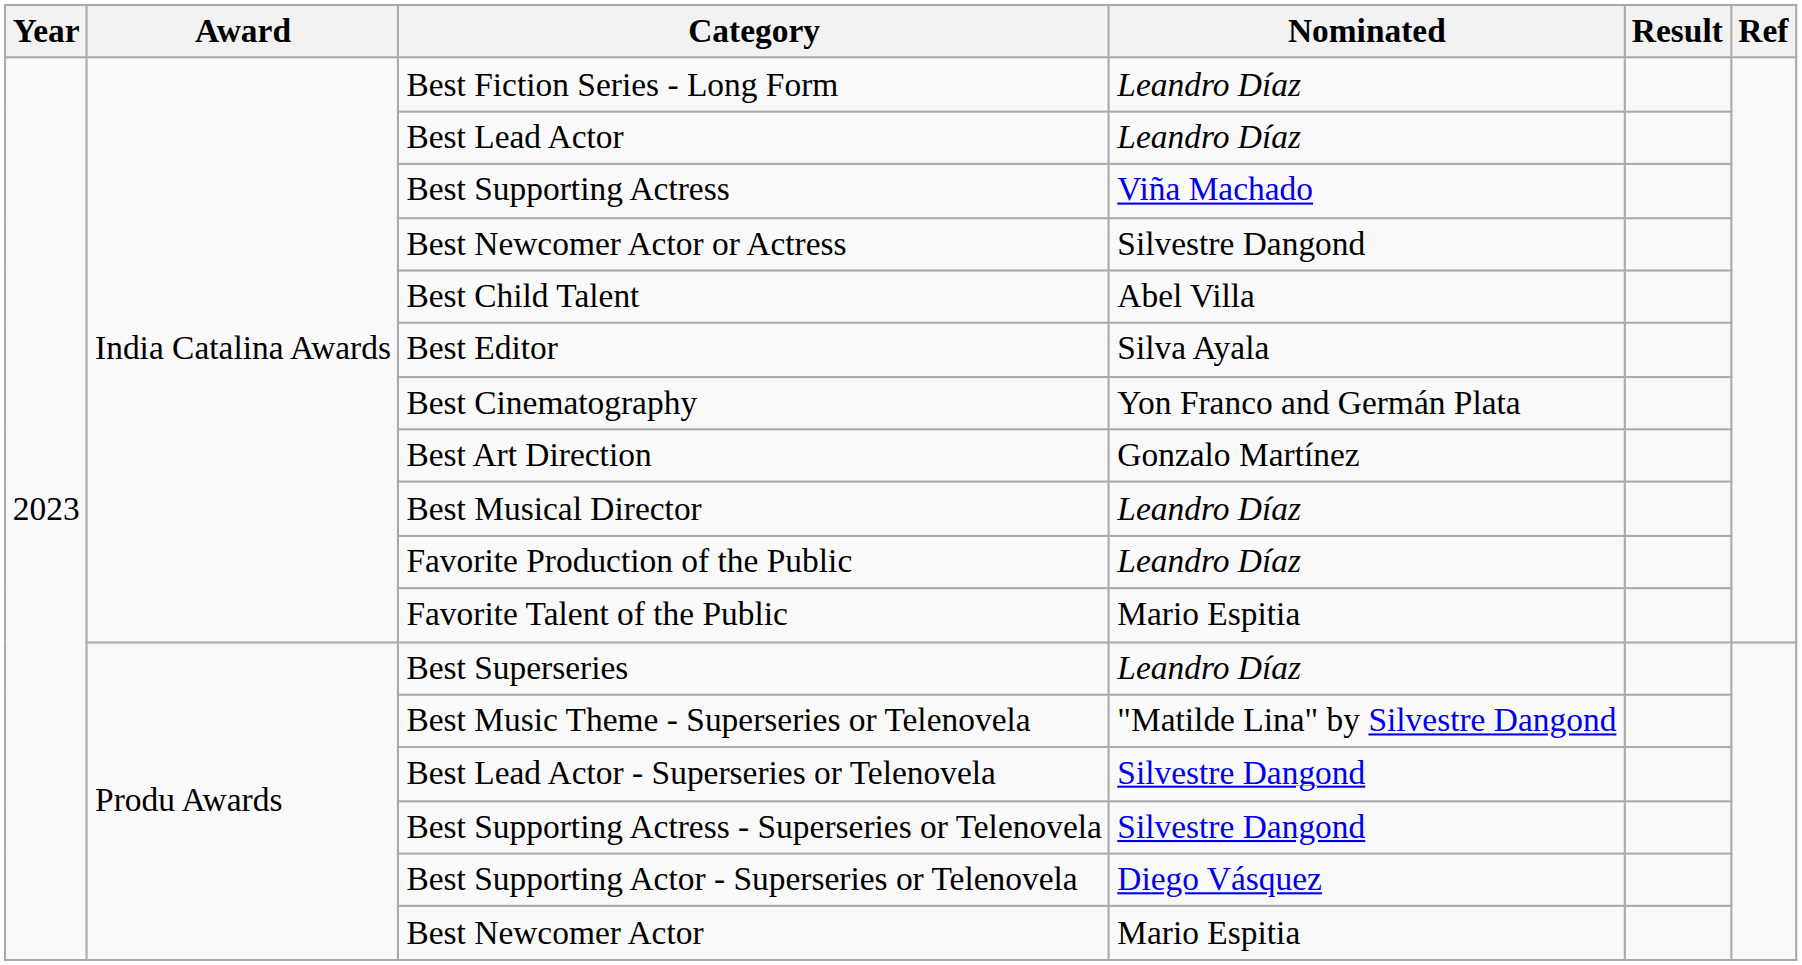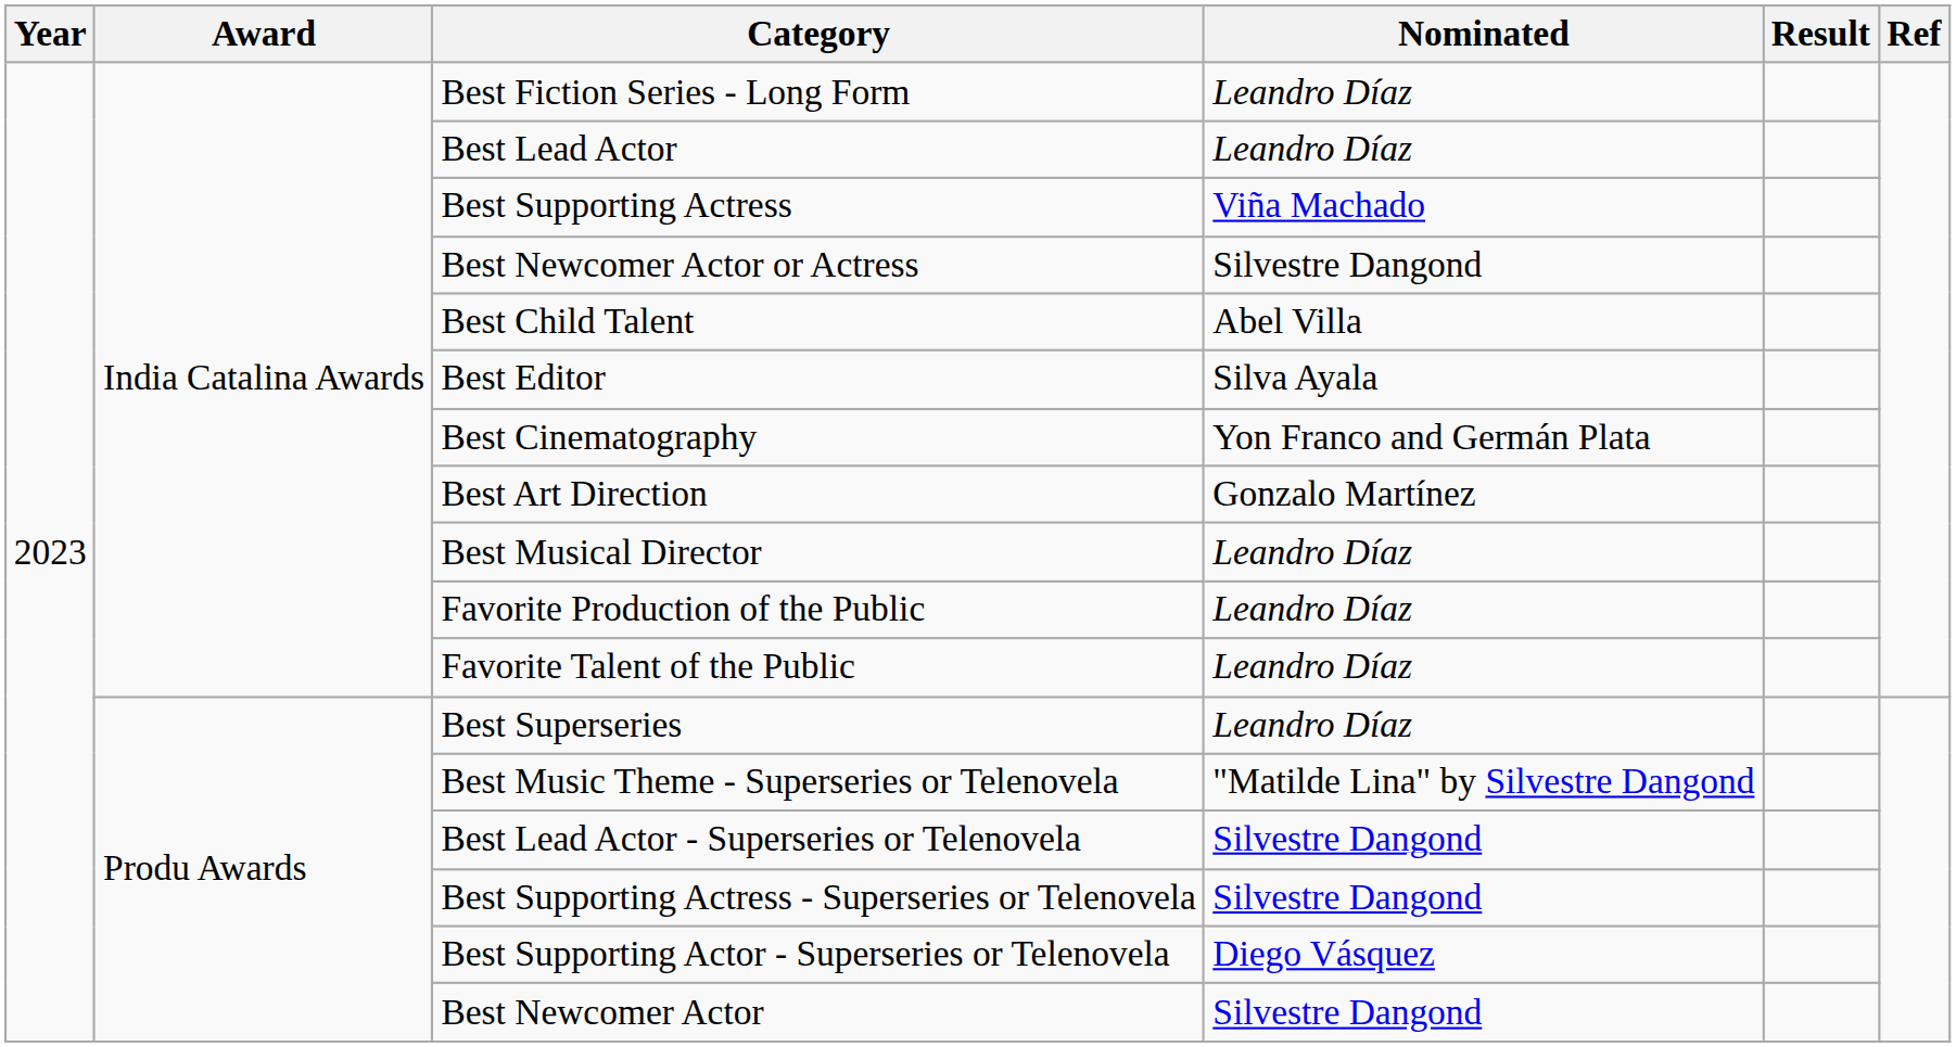 <table class="wikitable plainrowheaders">
 <tr>
 <th scope="col">Year</th>
 <th scope="col">Award</th>
 <th scope="col">Category</th>
 <th scope="col">Nominated</th>
 <th scope="col">Result</th>
 <th scope="col">Ref</th>
 </tr>
 <tr>
 <td rowspan="17">2023</td>
 <td rowspan="11">India Catalina Awards</td>
 <td>Best Fiction Series - Long Form</td>
 <td><em>Leandro Díaz</em></td>
 <td></td>
 <td align="center" rowspan="11"></td>
 </tr>
 <tr>
 <td>Best Lead Actor</td>
 <td><em>Leandro Díaz</em></td>
 <td></td>
 </tr>
 <tr>
 <td>Best Supporting Actress</td>
 <td><a href='#'>Viña Machado</a></td>
 <td></td>
 </tr>
 <tr>
 <td>Best Newcomer Actor or Actress</td>
 <td>Silvestre Dangond</td>
 <td></td>
 </tr>
 <tr>
 <td>Best Child Talent</td>
 <td>Abel Villa</td>
 <td></td>
 </tr>
 <tr>
 <td>Best Editor</td>
 <td>Silva Ayala</td>
 <td></td>
 </tr>
 <tr>
 <td>Best Cinematography</td>
 <td>Yon Franco and Germán Plata</td>
 <td></td>
 </tr>
 <tr>
 <td>Best Art Direction</td>
 <td>Gonzalo Martínez</td>
 <td></td>
 </tr>
 <tr>
 <td>Best Musical Director</td>
 <td><em>Leandro Díaz</em></td>
 <td></td>
 </tr>
 <tr>
 <td>Favorite Production of the Public</td>
 <td><em>Leandro Díaz</em></td>
 <td></td>
 </tr>
 <tr>
 <td>Favorite Talent of the Public</td>
-<td>Mario Espitia</td>
+<td><em>Leandro Díaz</em></td>
 <td></td>
 </tr>
 <tr>
 <td rowspan="6">Produ Awards</td>
 <td>Best Superseries</td>
 <td><em>Leandro Díaz</em></td>
 <td></td>
 <td align="center" rowspan="6"></td>
 </tr>
 <tr>
 <td>Best Music Theme - Superseries or Telenovela</td>
 <td>"Matilde Lina" by <a href='#'>Silvestre Dangond</a></td>
 <td></td>
 </tr>
 <tr>
 <td>Best Lead Actor - Superseries or Telenovela</td>
 <td><a href='#'>Silvestre Dangond</a></td>
 <td></td>
 </tr>
 <tr>
 <td>Best Supporting Actress - Superseries or Telenovela</td>
 <td><a href='#'>Silvestre Dangond</a></td>
 <td></td>
 </tr>
 <tr>
 <td>Best Supporting Actor - Superseries or Telenovela</td>
 <td><a href='#'>Diego Vásquez</a></td>
 <td></td>
 </tr>
 <tr>
 <td>Best Newcomer Actor</td>
-<td>Mario Espitia</td>
+<td><a href='#'>Silvestre Dangond</a></td>
 <td></td>
 </tr>
 <tr>
 </tr>
 </table>
